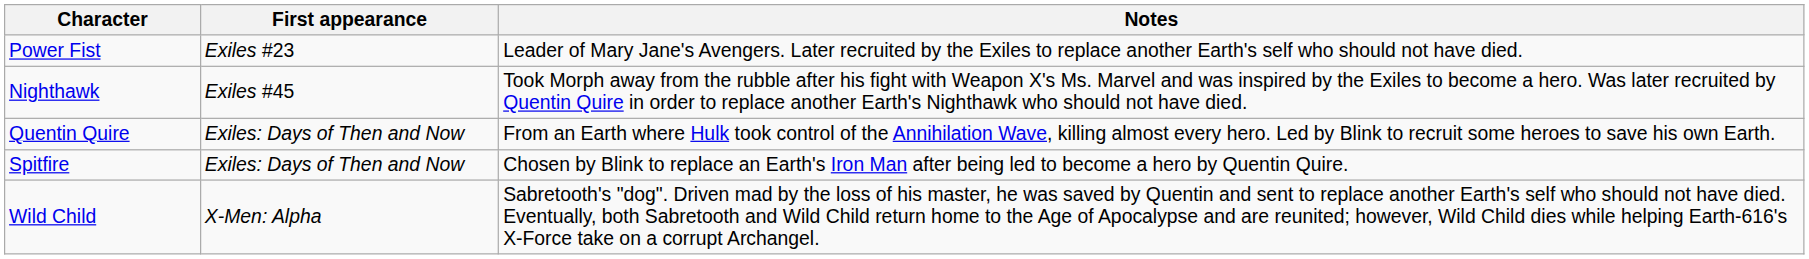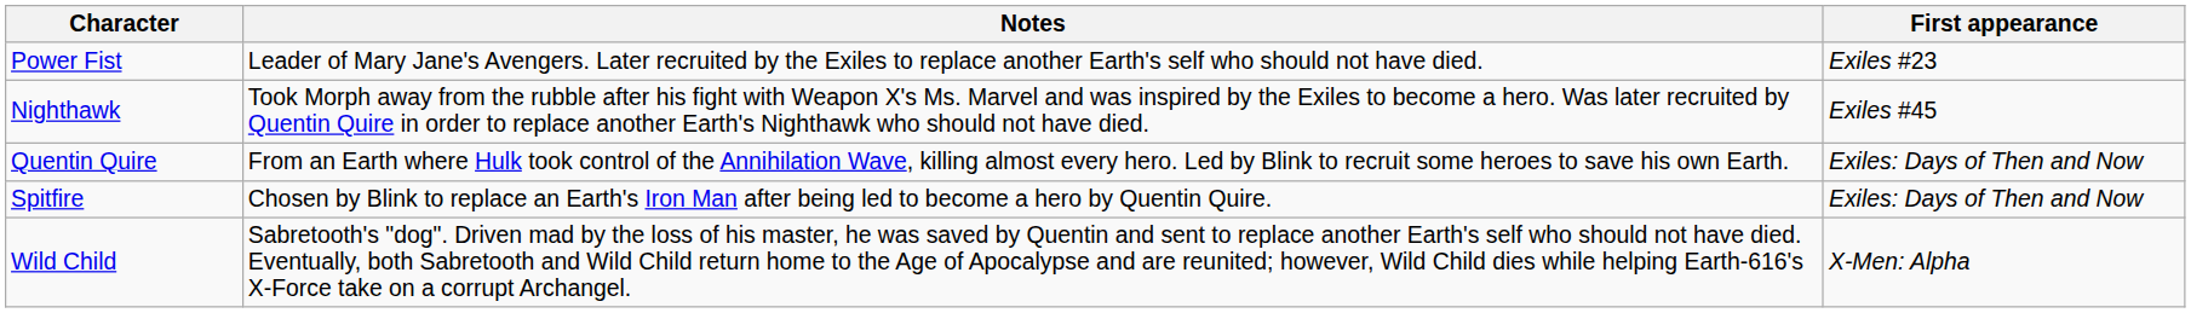 <table class="wikitable" width=75%>
 <tr>
 <th width=5%>Character</th>
+<th width=35%>Notes</th>
 <th width=8%>First appearance</th>
-<th width=35%>Notes</th>
 </tr>
 <tr>
 <td><a href='#'>Power Fist</a></td>
+<td>Leader of Mary Jane's Avengers.  Later recruited by the Exiles to replace another Earth's self who should not have died.</td>
 <td><em>Exiles</em> #23</td>
-<td>Leader of Mary Jane's Avengers.  Later recruited by the Exiles to replace another Earth's self who should not have died.</td>
 </tr>
 <tr>
 <td><a href='#'>Nighthawk</a></td>
+<td>Took Morph away from the rubble after his fight with Weapon X's Ms. Marvel and was inspired by the Exiles to become a hero.  Was later recruited by <a href='#'>Quentin Quire</a> in order to replace another Earth's Nighthawk who should not have died.</td>
 <td><em>Exiles</em> #45</td>
-<td>Took Morph away from the rubble after his fight with Weapon X's Ms. Marvel and was inspired by the Exiles to become a hero.  Was later recruited by <a href='#'>Quentin Quire</a> in order to replace another Earth's Nighthawk who should not have died.</td>
 </tr>
 <tr>
 <td><a href='#'>Quentin Quire</a></td>
+<td>From an Earth where <a href='#'>Hulk</a> took control of the <a href='#'>Annihilation Wave</a>, killing almost every hero.  Led by Blink to recruit some heroes to save his own Earth.</td>
 <td><em>Exiles: Days of Then and Now</em></td>
-<td>From an Earth where <a href='#'>Hulk</a> took control of the <a href='#'>Annihilation Wave</a>, killing almost every hero.  Led by Blink to recruit some heroes to save his own Earth.</td>
 </tr>
 <tr>
 <td><a href='#'>Spitfire</a></td>
+<td>Chosen by Blink to replace an Earth's <a href='#'>Iron Man</a> after being led to become a hero by Quentin Quire.</td>
 <td><em>Exiles: Days of Then and Now</em></td>
-<td>Chosen by Blink to replace an Earth's <a href='#'>Iron Man</a> after being led to become a hero by Quentin Quire.</td>
 </tr>
 <tr>
 <td><a href='#'>Wild Child</a></td>
+<td>Sabretooth's "dog". Driven mad by the loss of his master, he was saved by Quentin and sent to replace another Earth's self who should not have died. Eventually, both Sabretooth and Wild Child return home to the Age of Apocalypse and are reunited; however, Wild Child dies while helping Earth-616's X-Force take on a corrupt Archangel.</td>
 <td><em>X-Men: Alpha</em></td>
-<td>Sabretooth's "dog". Driven mad by the loss of his master, he was saved by Quentin and sent to replace another Earth's self who should not have died. Eventually, both Sabretooth and Wild Child return home to the Age of Apocalypse and are reunited; however, Wild Child dies while helping Earth-616's X-Force take on a corrupt Archangel.</td>
 </tr>
 </table>
